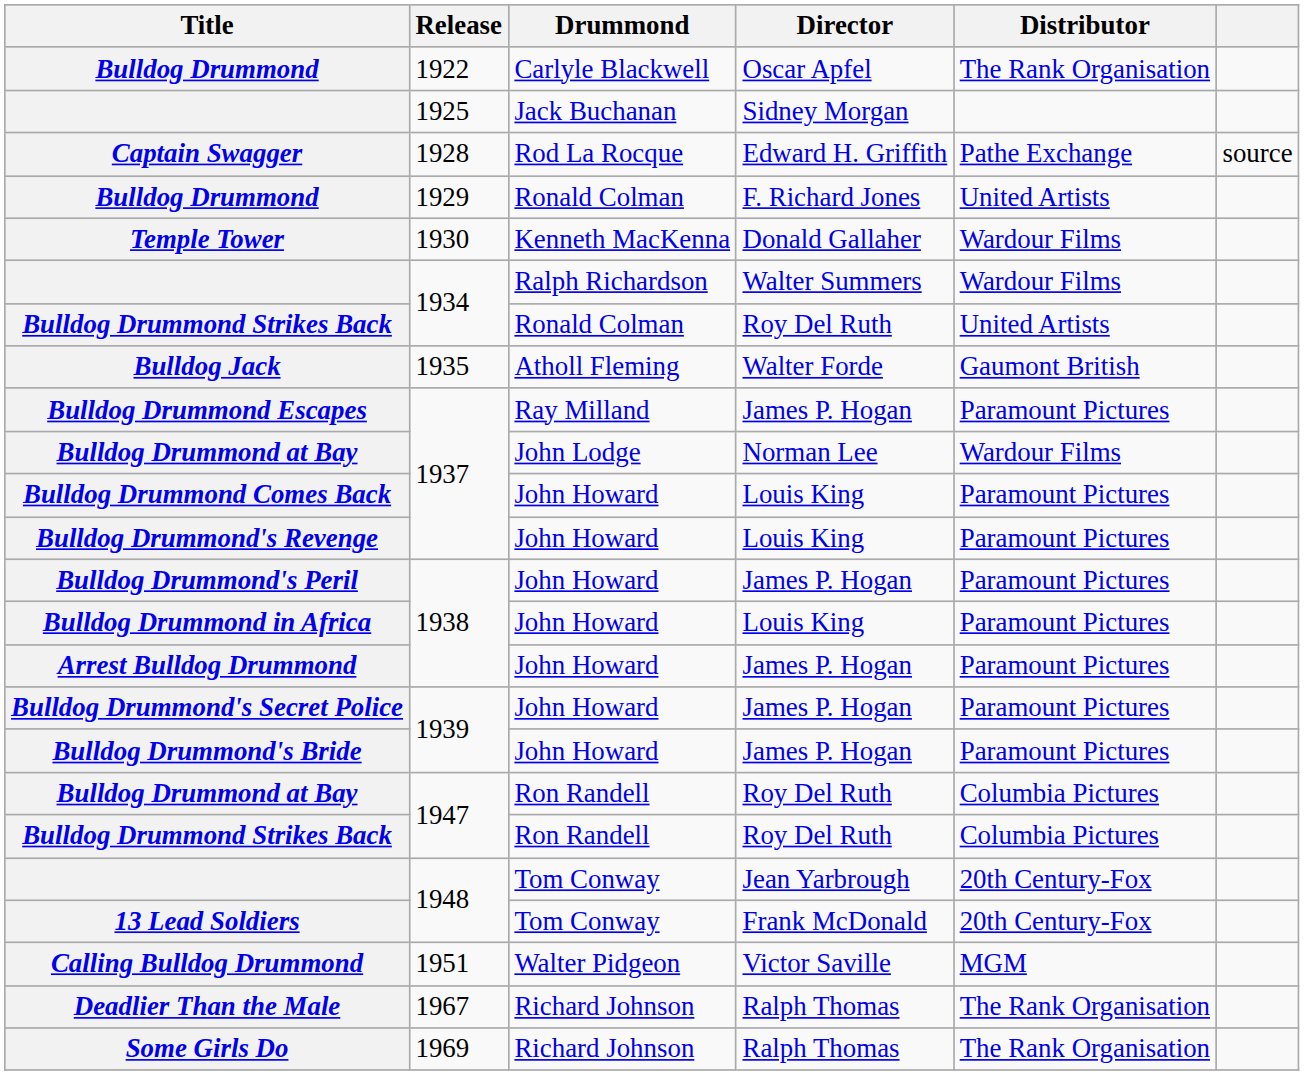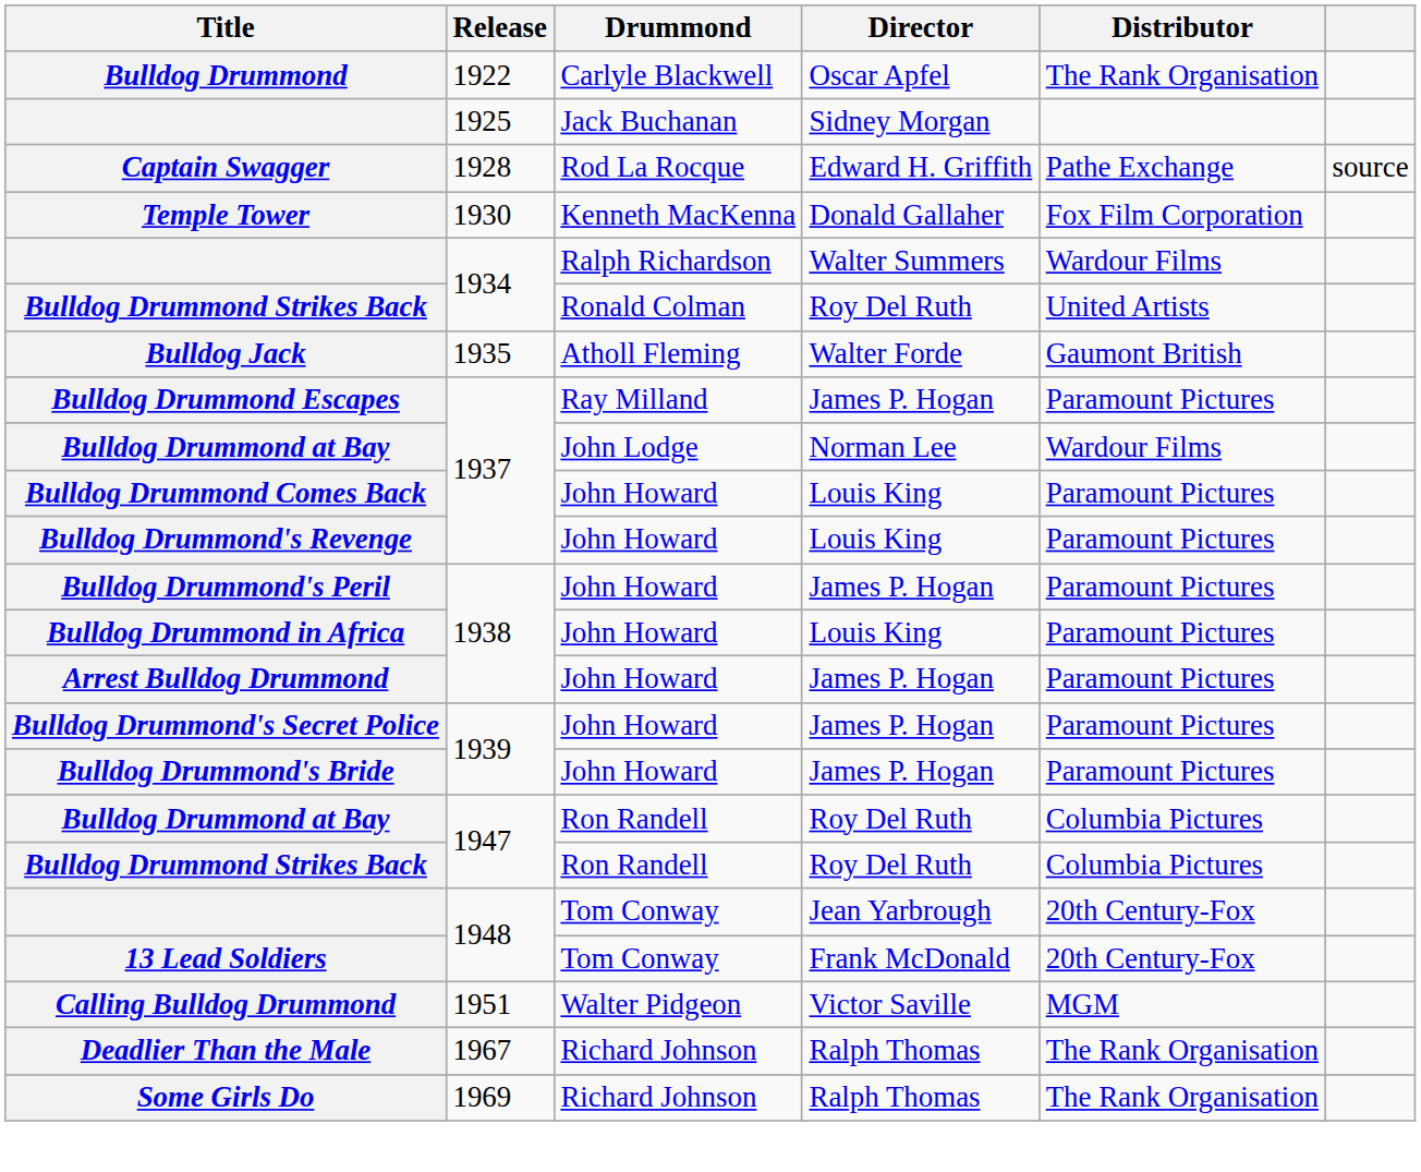 <table class="wikitable plainrowheaders sortable" style="margin-right: 0;">
 <tr>
 <th scope="col">Title</th>
 <th scope="col">Release</th>
 <th scope="col">Drummond</th>
 <th scope="col">Director</th>
 <th scope="col">Distributor</th>
 <th scope="col" class="unsortable"></th>
 </tr>
 <tr>
 <th scope="row"><em><a href='#'>Bulldog Drummond</a></em></th>
 <td>1922</td>
 <td><a href='#'>Carlyle Blackwell</a></td>
 <td><a href='#'>Oscar Apfel</a></td>
 <td><a href='#'>The Rank Organisation</a></td>
 <td style="text-align: center;"></td>
 </tr>
 <tr>
 <th scope="row"></th>
 <td>1925</td>
 <td><a href='#'>Jack Buchanan</a></td>
 <td><a href='#'>Sidney Morgan</a></td>
 <td></td>
 <td style="text-align: center;"></td>
 </tr>
 <tr>
 <th scope="row"><em><a href='#'>Captain Swagger</a></em></th>
 <td>1928</td>
 <td><a href='#'>Rod La Rocque</a></td>
 <td><a href='#'>Edward H. Griffith</a></td>
 <td><a href='#'>Pathe Exchange</a></td>
 <td style="text-align: center;">source</td>
 </tr>
 <tr>
-<th scope="row"><em><a href='#'>Bulldog Drummond</a></em></th>
-<td>1929</td>
-<td><a href='#'>Ronald Colman</a></td>
-<td><a href='#'>F. Richard Jones</a></td>
-<td><a href='#'>United Artists</a></td>
-<td style="text-align: center;"></td>
-</tr>
-<tr>
 <th scope="row"><em><a href='#'>Temple Tower</a></em></th>
 <td>1930</td>
 <td><a href='#'>Kenneth MacKenna</a></td>
 <td><a href='#'>Donald Gallaher</a></td>
-<td><a href='#'>Wardour Films</a></td>
+<td><a href='#'>Fox Film Corporation</a></td>
 <td style="text-align: center;"></td>
 </tr>
 <tr>
 <th scope="row"></th>
 <td rowspan=2>1934</td>
 <td><a href='#'>Ralph Richardson</a></td>
 <td><a href='#'>Walter Summers</a></td>
 <td><a href='#'>Wardour Films</a></td>
 <td style="text-align: center;"></td>
 </tr>
 <tr>
 <th scope="row"><em><a href='#'>Bulldog Drummond Strikes Back</a></em></th>
 <td><a href='#'>Ronald Colman</a></td>
 <td><a href='#'>Roy Del Ruth</a></td>
 <td><a href='#'>United Artists</a></td>
 <td style="text-align: center;"></td>
 </tr>
 <tr>
 <th scope="row"><em><a href='#'>Bulldog Jack</a></em></th>
 <td>1935</td>
 <td><a href='#'>Atholl Fleming</a></td>
 <td><a href='#'>Walter Forde</a></td>
 <td><a href='#'>Gaumont British</a></td>
 <td style="text-align: center;"></td>
 </tr>
 <tr>
 <th scope="row"><em><a href='#'>Bulldog Drummond Escapes</a></em></th>
 <td rowspan=4>1937</td>
 <td><a href='#'>Ray Milland</a></td>
 <td><a href='#'>James P. Hogan</a></td>
 <td><a href='#'>Paramount Pictures</a></td>
 <td style="text-align: center;"></td>
 </tr>
 <tr>
 <th scope="row"><em><a href='#'>Bulldog Drummond at Bay</a></em></th>
 <td><a href='#'>John Lodge</a></td>
 <td><a href='#'>Norman Lee</a></td>
 <td><a href='#'>Wardour Films</a></td>
 <td style="text-align: center;"></td>
 </tr>
 <tr>
 <th scope="row"><em><a href='#'>Bulldog Drummond Comes Back</a></em></th>
 <td><a href='#'>John Howard</a></td>
 <td><a href='#'>Louis King</a></td>
 <td><a href='#'>Paramount Pictures</a></td>
 <td style="text-align: center;"></td>
 </tr>
 <tr>
 <th scope="row"><em><a href='#'>Bulldog Drummond's Revenge</a></em></th>
 <td><a href='#'>John Howard</a></td>
 <td><a href='#'>Louis King</a></td>
 <td><a href='#'>Paramount Pictures</a></td>
 <td style="text-align: center;"></td>
 </tr>
 <tr>
 <th scope="row"><em><a href='#'>Bulldog Drummond's Peril</a></em></th>
 <td rowspan=3>1938</td>
 <td><a href='#'>John Howard</a></td>
 <td><a href='#'>James P. Hogan</a></td>
 <td><a href='#'>Paramount Pictures</a></td>
 <td style="text-align: center;"></td>
 </tr>
 <tr>
 <th scope="row"><em><a href='#'>Bulldog Drummond in Africa</a></em></th>
 <td><a href='#'>John Howard</a></td>
 <td><a href='#'>Louis King</a></td>
 <td><a href='#'>Paramount Pictures</a></td>
 <td style="text-align: center;"></td>
 </tr>
 <tr>
 <th scope="row"><em><a href='#'>Arrest Bulldog Drummond</a></em></th>
 <td><a href='#'>John Howard</a></td>
 <td><a href='#'>James P. Hogan</a></td>
 <td><a href='#'>Paramount Pictures</a></td>
 <td style="text-align: center;"></td>
 </tr>
 <tr>
 <th scope="row"><em><a href='#'>Bulldog Drummond's Secret Police</a></em></th>
 <td rowspan=2>1939</td>
 <td><a href='#'>John Howard</a></td>
 <td><a href='#'>James P. Hogan</a></td>
 <td><a href='#'>Paramount Pictures</a></td>
 <td style="text-align: center;"></td>
 </tr>
 <tr>
 <th scope="row"><em><a href='#'>Bulldog Drummond's Bride</a></em></th>
 <td><a href='#'>John Howard</a></td>
 <td><a href='#'>James P. Hogan</a></td>
 <td><a href='#'>Paramount Pictures</a></td>
 <td style="text-align: center;"></td>
 </tr>
 <tr>
 <th scope="row"><em><a href='#'>Bulldog Drummond at Bay</a></em></th>
 <td rowspan=2>1947</td>
 <td><a href='#'>Ron Randell</a></td>
 <td><a href='#'>Roy Del Ruth</a></td>
 <td><a href='#'>Columbia Pictures</a></td>
 <td style="text-align: center;"></td>
 </tr>
 <tr>
 <th scope="row"><em><a href='#'>Bulldog Drummond Strikes Back</a></em></th>
 <td><a href='#'>Ron Randell</a></td>
 <td><a href='#'>Roy Del Ruth</a></td>
 <td><a href='#'>Columbia Pictures</a></td>
 <td style="text-align: center;"></td>
 </tr>
 <tr>
 <th scope="row"></th>
 <td rowspan=2>1948</td>
 <td><a href='#'>Tom Conway</a></td>
 <td><a href='#'>Jean Yarbrough</a></td>
 <td><a href='#'>20th Century-Fox</a></td>
 <td style="text-align: center;"></td>
 </tr>
 <tr>
 <th scope="row"><em><a href='#'>13 Lead Soldiers</a></em></th>
 <td><a href='#'>Tom Conway</a></td>
 <td><a href='#'>Frank McDonald</a></td>
 <td><a href='#'>20th Century-Fox</a></td>
 <td style="text-align: center;"></td>
 </tr>
 <tr>
 <th scope="row"><em><a href='#'>Calling Bulldog Drummond</a></em></th>
 <td>1951</td>
 <td><a href='#'>Walter Pidgeon</a></td>
 <td><a href='#'>Victor Saville</a></td>
 <td><a href='#'>MGM</a></td>
 <td style="text-align: center;"></td>
 </tr>
 <tr>
 <th scope="row"><em><a href='#'>Deadlier Than the Male</a></em></th>
 <td>1967</td>
 <td><a href='#'>Richard Johnson</a></td>
 <td><a href='#'>Ralph Thomas</a></td>
 <td><a href='#'>The Rank Organisation</a></td>
 <td style="text-align: center;"></td>
 </tr>
 <tr>
 <th scope="row"><em><a href='#'>Some Girls Do</a></em></th>
 <td>1969</td>
 <td><a href='#'>Richard Johnson</a></td>
 <td><a href='#'>Ralph Thomas</a></td>
 <td><a href='#'>The Rank Organisation</a></td>
 <td style="text-align: center;"></td>
 </tr>
 </table>
